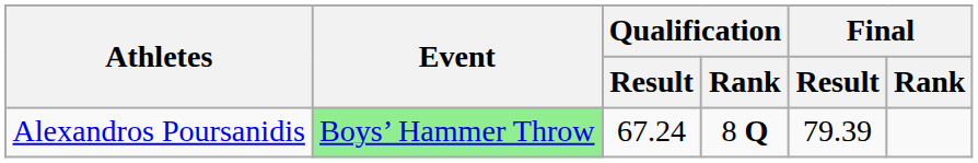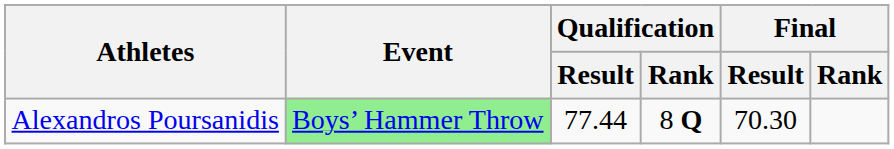 <table class="wikitable" border="1" style="font-size:90%">
 <tr>
 <th rowspan=2>Athletes</th>
 <th rowspan=2>Event</th>
 <th colspan=2>Qualification</th>
 <th colspan=2>Final</th>
 </tr>
 <tr>
 <th>Result</th>
 <th>Rank</th>
 <th>Result</th>
 <th>Rank</th>
 </tr>
 <tr>
 <td><a href='#'>Alexandros Poursanidis</a></td>
 <td style="background: lightgreen;"><a href='#'>Boys’ Hammer Throw</a></td>
-<td align=center>67.24</td>
+<td align=center>77.44</td>
 <td align=center>8 <strong>Q</strong></td>
-<td align=center>79.39</td>
+<td align=center>70.30</td>
 <td align=center></td>
 </tr>
 </table>
